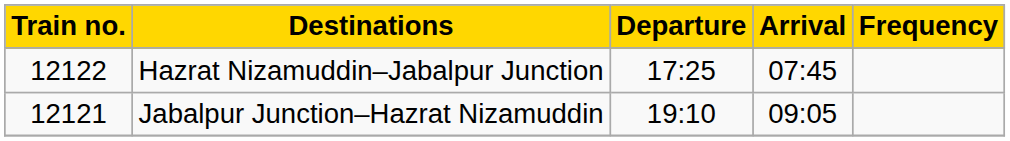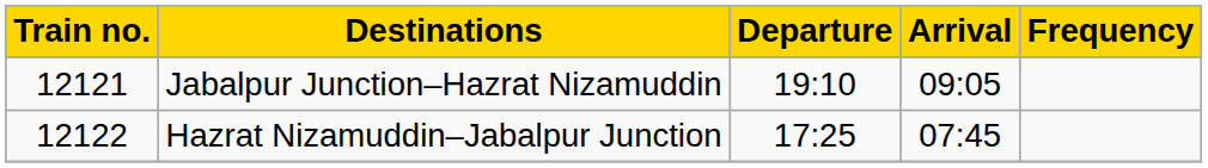 <table class="wikitable plainrowheaders unsortable" style="text-align:center">
 <tr bgcolor=1e90ff>
 <th scope="col" style="background:gold;">Train no.</th>
 <th scope="col" style="background:gold;">Destinations</th>
 <th scope="col" style="background:gold;">Departure</th>
 <th scope="col" style="background:gold;">Arrival</th>
 <th scope="col" style="background:gold;">Frequency</th>
 </tr>
 <tr>
+<td>12121</td>
+<td>Jabalpur Junction–Hazrat Nizamuddin</td>
+<td>19:10</td>
+<td>09:05</td>
+<td></td>
+</tr>
+<tr>
 <td>12122</td>
 <td>Hazrat Nizamuddin–Jabalpur Junction</td>
 <td>17:25</td>
 <td>07:45</td>
 <td></td>
 </tr>
 <tr>
-<td>12121</td>
-<td>Jabalpur Junction–Hazrat Nizamuddin</td>
-<td>19:10</td>
-<td>09:05</td>
-<td></td>
-</tr>
-<tr>
 </tr>
 </table>
